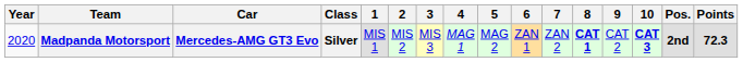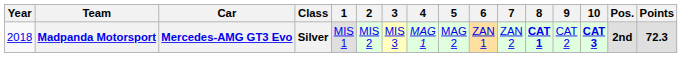 <table class="wikitable" border="1" style="text-align:center; font-size:85%;">
 <tr>
 <th>Year</th>
 <th>Team</th>
 <th>Car</th>
 <th>Class</th>
 <th>1</th>
 <th>2</th>
 <th>3</th>
 <th>4</th>
 <th>5</th>
 <th>6</th>
 <th>7</th>
 <th>8</th>
 <th>9</th>
 <th>10</th>
 <th>Pos.</th>
 <th>Points</th>
 </tr>
 <tr>
-<td><a href='#'>2020</a></td>
+<td><a href='#'>2018</a></td>
 <th nowrap><a href='#'>Madpanda Motorsport</a></th>
 <th nowrap><a href='#'>Mercedes-AMG GT3 Evo</a></th>
 <th>Silver</th>
 <td style="background:#DFDFDF;"><a href='#'>MIS<br>1</a><br></td>
 <td style="background:#DFFFDF;"><a href='#'>MIS<br>2</a><br></td>
 <td style="background:#FFFFBF;"><a href='#'>MIS<br>3</a><br></td>
 <td style="background:#DFFFDF;"><em><a href='#'>MAG<br>1</a></em><br></td>
 <td style="background:#DFFFDF;"><a href='#'>MAG<br>2</a><br></td>
 <td style="background:#FFDF9F;"><a href='#'>ZAN<br>1</a><br></td>
 <td style="background:#DFFFDF;"><a href='#'>ZAN<br>2</a><br></td>
 <td style="background:#DFFFDF;"><strong><a href='#'>CAT<br>1</a><br></strong></td>
 <td style="background:#DFFFDF;"><a href='#'>CAT<br>2</a><br></td>
 <td style="background:#DFFFDF;"><strong><a href='#'>CAT<br>3</a></strong><br></td>
 <th style="background:#DFDFDF;">2nd</th>
 <th style="background:#DFDFDF;">72.3</th>
 </tr>
 </table>
